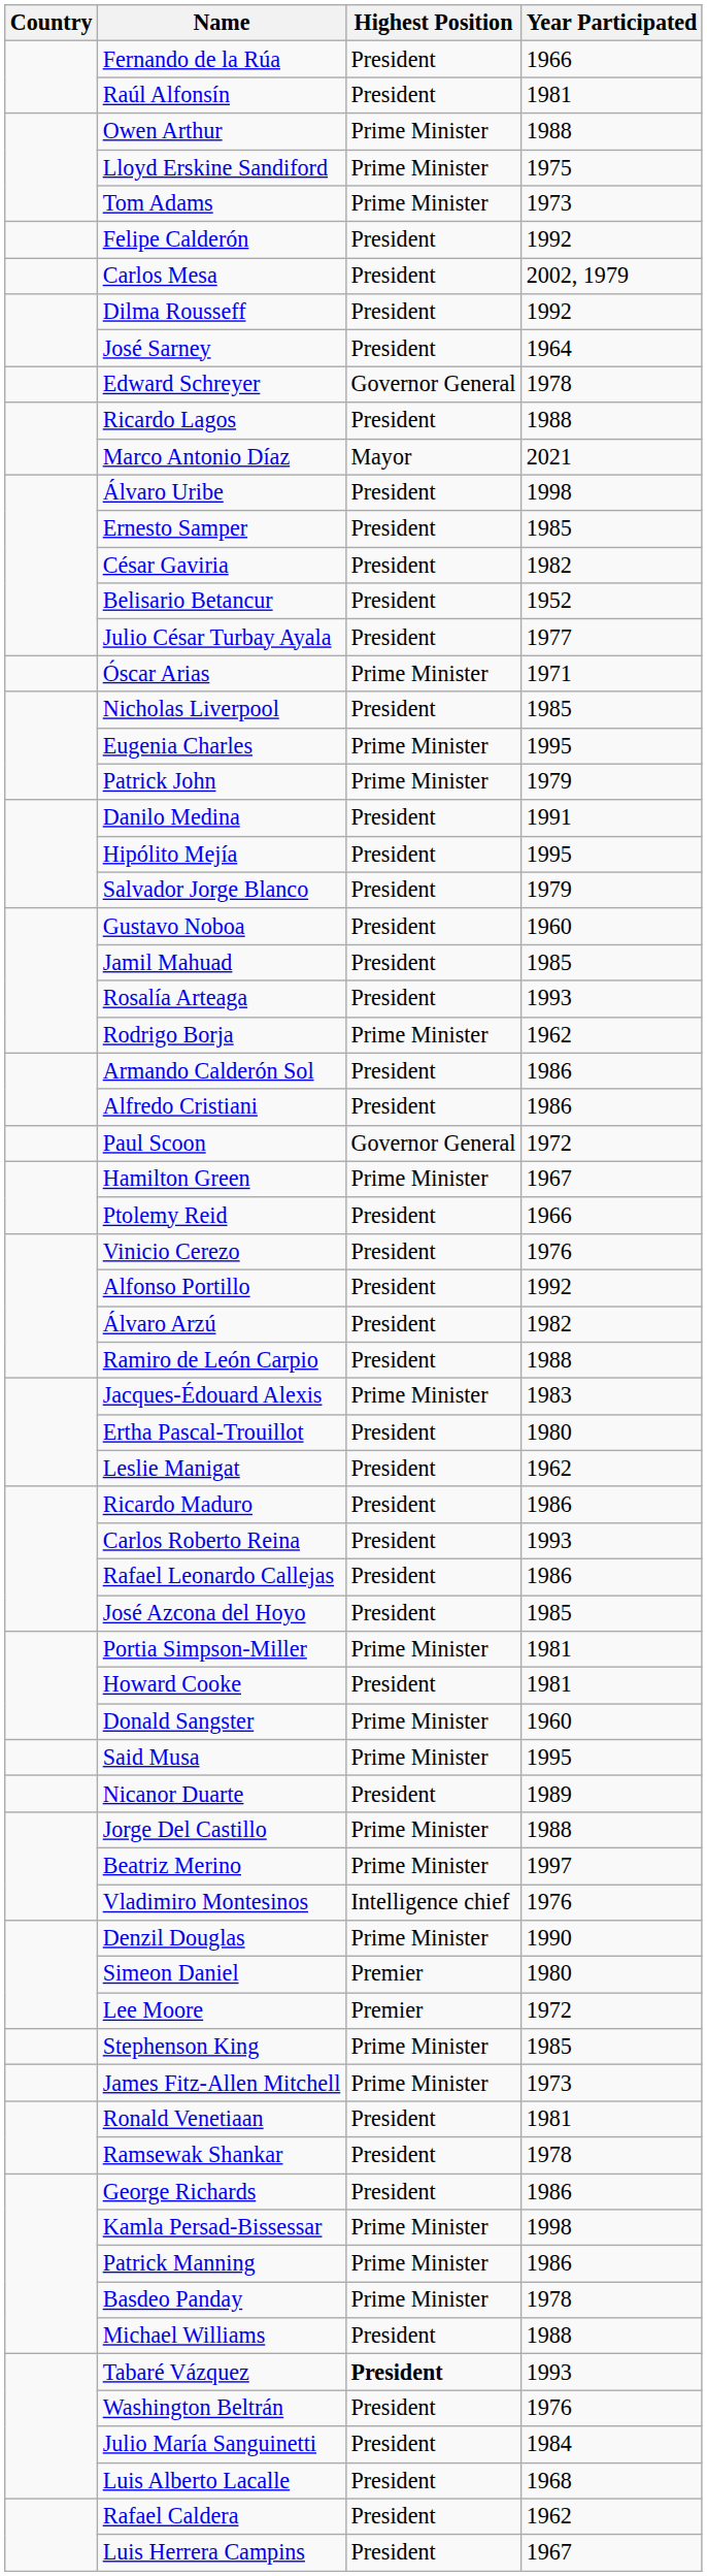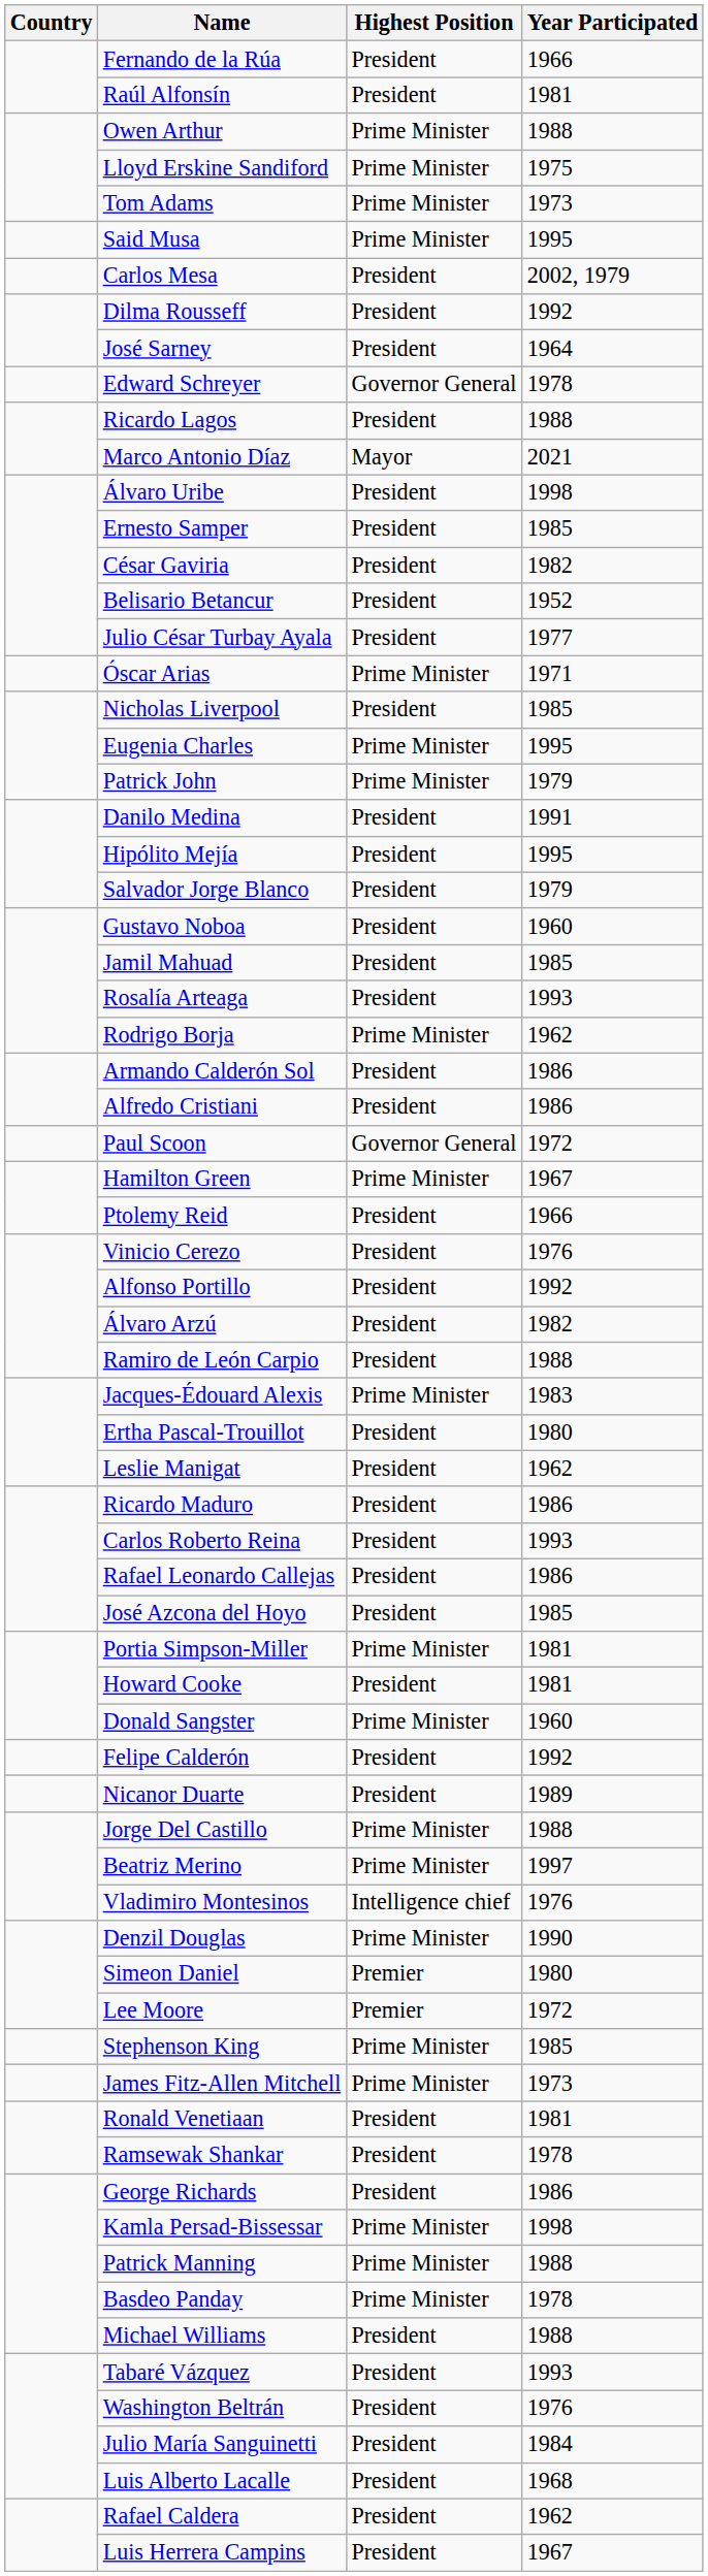 <table class="wikitable">
 <tr>
 <th>Country</th>
 <th>Name</th>
 <th>Highest Position</th>
 <th>Year Participated</th>
 </tr>
 <tr>
 <td rowspan="2"></td>
 <td><a href='#'>Fernando de la Rúa</a></td>
 <td>President</td>
 <td>1966</td>
 </tr>
 <tr>
 <td><a href='#'>Raúl Alfonsín</a></td>
 <td>President</td>
 <td>1981</td>
 </tr>
 <tr>
 <td rowspan="3"></td>
 <td><a href='#'>Owen Arthur</a></td>
 <td>Prime Minister</td>
 <td>1988</td>
 </tr>
 <tr>
 <td><a href='#'>Lloyd Erskine Sandiford</a></td>
 <td>Prime Minister</td>
 <td>1975</td>
 </tr>
 <tr>
 <td><a href='#'>Tom Adams</a></td>
 <td>Prime Minister</td>
 <td>1973</td>
 </tr>
 <tr>
 <td></td>
-<td><a href='#'>Felipe Calderón</a></td>
-<td>President</td>
-<td>1992</td>
+<td><a href='#'>Said Musa</a></td>
+<td>Prime Minister</td>
+<td>1995</td>
 </tr>
 <tr>
 <td></td>
 <td><a href='#'>Carlos Mesa</a></td>
 <td>President</td>
 <td>2002, 1979</td>
 </tr>
 <tr>
 <td rowspan="2"></td>
 <td><a href='#'>Dilma Rousseff</a></td>
 <td>President</td>
 <td>1992</td>
 </tr>
 <tr>
 <td><a href='#'>José Sarney</a></td>
 <td>President</td>
 <td>1964</td>
 </tr>
 <tr>
 <td></td>
 <td><a href='#'>Edward Schreyer</a></td>
 <td>Governor General</td>
 <td>1978</td>
 </tr>
 <tr>
 <td rowspan="2"></td>
 <td><a href='#'>Ricardo Lagos</a></td>
 <td>President</td>
 <td>1988</td>
 </tr>
 <tr>
 <td><a href='#'>Marco Antonio Díaz</a></td>
 <td>Mayor</td>
 <td>2021</td>
 </tr>
 <tr>
 <td rowspan="5"></td>
 <td><a href='#'>Álvaro Uribe</a></td>
 <td>President</td>
 <td>1998</td>
 </tr>
 <tr>
 <td><a href='#'>Ernesto Samper</a></td>
 <td>President</td>
 <td>1985</td>
 </tr>
 <tr>
 <td><a href='#'>César Gaviria</a></td>
 <td>President</td>
 <td>1982</td>
 </tr>
 <tr>
 <td><a href='#'>Belisario Betancur</a></td>
 <td>President</td>
 <td>1952</td>
 </tr>
 <tr>
 <td><a href='#'>Julio César Turbay Ayala</a></td>
 <td>President</td>
 <td>1977</td>
 </tr>
 <tr>
 <td></td>
 <td><a href='#'>Óscar Arias</a></td>
 <td>Prime Minister</td>
 <td>1971</td>
 </tr>
 <tr>
 <td rowspan="3"></td>
 <td><a href='#'>Nicholas Liverpool</a></td>
 <td>President</td>
 <td>1985</td>
 </tr>
 <tr>
 <td><a href='#'>Eugenia Charles</a></td>
 <td>Prime Minister</td>
 <td>1995</td>
 </tr>
 <tr>
 <td><a href='#'>Patrick John</a></td>
 <td>Prime Minister</td>
 <td>1979</td>
 </tr>
 <tr>
 <td rowspan="3"></td>
 <td><a href='#'>Danilo Medina</a></td>
 <td>President</td>
 <td>1991</td>
 </tr>
 <tr>
 <td><a href='#'>Hipólito Mejía</a></td>
 <td>President</td>
 <td>1995</td>
 </tr>
 <tr>
 <td><a href='#'>Salvador Jorge Blanco</a></td>
 <td>President</td>
 <td>1979</td>
 </tr>
 <tr>
 <td rowspan="4"></td>
 <td><a href='#'>Gustavo Noboa</a></td>
 <td>President</td>
 <td>1960</td>
 </tr>
 <tr>
 <td><a href='#'>Jamil Mahuad</a></td>
 <td>President</td>
 <td>1985</td>
 </tr>
 <tr>
 <td><a href='#'>Rosalía Arteaga</a></td>
 <td>President</td>
 <td>1993</td>
 </tr>
 <tr>
 <td><a href='#'>Rodrigo Borja</a></td>
 <td>Prime Minister</td>
 <td>1962</td>
 </tr>
 <tr>
 <td rowspan="2"></td>
 <td><a href='#'>Armando Calderón Sol</a></td>
 <td>President</td>
 <td>1986</td>
 </tr>
 <tr>
 <td><a href='#'>Alfredo Cristiani</a></td>
 <td>President</td>
 <td>1986</td>
 </tr>
 <tr>
 <td></td>
 <td><a href='#'>Paul Scoon</a></td>
 <td>Governor General</td>
 <td>1972</td>
 </tr>
 <tr>
 <td rowspan="2"></td>
 <td><a href='#'>Hamilton Green</a></td>
 <td>Prime Minister</td>
 <td>1967</td>
 </tr>
 <tr>
 <td><a href='#'>Ptolemy Reid</a></td>
 <td>President</td>
 <td>1966</td>
 </tr>
 <tr>
 <td rowspan="4"></td>
 <td><a href='#'>Vinicio Cerezo</a></td>
 <td>President</td>
 <td>1976</td>
 </tr>
 <tr>
 <td><a href='#'>Alfonso Portillo</a></td>
 <td>President</td>
 <td>1992</td>
 </tr>
 <tr>
 <td><a href='#'>Álvaro Arzú</a></td>
 <td>President</td>
 <td>1982</td>
 </tr>
 <tr>
 <td><a href='#'>Ramiro de León Carpio</a></td>
 <td>President</td>
 <td>1988</td>
 </tr>
 <tr>
 <td rowspan="3"></td>
 <td><a href='#'>Jacques-Édouard Alexis</a></td>
 <td>Prime Minister</td>
 <td>1983</td>
 </tr>
 <tr>
 <td><a href='#'>Ertha Pascal-Trouillot</a></td>
 <td>President</td>
 <td>1980</td>
 </tr>
 <tr>
 <td><a href='#'>Leslie Manigat</a></td>
 <td>President</td>
 <td>1962</td>
 </tr>
 <tr>
 <td rowspan="4"></td>
 <td><a href='#'>Ricardo Maduro</a></td>
 <td>President</td>
 <td>1986</td>
 </tr>
 <tr>
 <td><a href='#'>Carlos Roberto Reina</a></td>
 <td>President</td>
 <td>1993</td>
 </tr>
 <tr>
 <td><a href='#'>Rafael Leonardo Callejas</a></td>
 <td>President</td>
 <td>1986</td>
 </tr>
 <tr>
 <td><a href='#'>José Azcona del Hoyo</a></td>
 <td>President</td>
 <td>1985</td>
 </tr>
 <tr>
 <td rowspan="3"></td>
 <td><a href='#'>Portia Simpson-Miller</a></td>
 <td>Prime Minister</td>
 <td>1981</td>
 </tr>
 <tr>
 <td><a href='#'>Howard Cooke</a></td>
 <td>President</td>
 <td>1981</td>
 </tr>
 <tr>
 <td><a href='#'>Donald Sangster</a></td>
 <td>Prime Minister</td>
 <td>1960</td>
 </tr>
 <tr>
 <td></td>
-<td><a href='#'>Said Musa</a></td>
-<td>Prime Minister</td>
-<td>1995</td>
+<td><a href='#'>Felipe Calderón</a></td>
+<td>President</td>
+<td>1992</td>
 </tr>
 <tr>
 <td></td>
 <td><a href='#'>Nicanor Duarte</a></td>
 <td>President</td>
 <td>1989</td>
 </tr>
 <tr>
 <td rowspan="3"></td>
 <td><a href='#'>Jorge Del Castillo</a></td>
 <td>Prime Minister</td>
 <td>1988</td>
 </tr>
 <tr>
 <td><a href='#'>Beatriz Merino</a></td>
 <td>Prime Minister</td>
 <td>1997</td>
 </tr>
 <tr>
 <td><a href='#'>Vladimiro Montesinos</a></td>
 <td>Intelligence chief</td>
 <td>1976</td>
 </tr>
 <tr>
 <td rowspan="3"></td>
 <td><a href='#'>Denzil Douglas</a></td>
 <td>Prime Minister</td>
 <td>1990</td>
 </tr>
 <tr>
 <td><a href='#'>Simeon Daniel</a></td>
 <td>Premier</td>
 <td>1980</td>
 </tr>
 <tr>
 <td><a href='#'>Lee Moore</a></td>
 <td>Premier</td>
 <td>1972</td>
 </tr>
 <tr>
 <td></td>
 <td><a href='#'>Stephenson King</a></td>
 <td>Prime Minister</td>
 <td>1985</td>
 </tr>
 <tr>
 <td></td>
 <td><a href='#'>James Fitz-Allen Mitchell</a></td>
 <td>Prime Minister</td>
 <td>1973</td>
 </tr>
 <tr>
 <td rowspan="2"></td>
 <td><a href='#'>Ronald Venetiaan</a></td>
 <td>President</td>
 <td>1981</td>
 </tr>
 <tr>
 <td><a href='#'>Ramsewak Shankar</a></td>
 <td>President</td>
 <td>1978</td>
 </tr>
 <tr>
 <td rowspan="5"></td>
 <td><a href='#'>George Richards</a></td>
 <td>President</td>
 <td>1986</td>
 </tr>
 <tr>
 <td><a href='#'>Kamla Persad-Bissessar</a></td>
 <td>Prime Minister</td>
 <td>1998</td>
 </tr>
 <tr>
 <td><a href='#'>Patrick Manning</a></td>
 <td>Prime Minister</td>
-<td>1986</td>
+<td>1988</td>
 </tr>
 <tr>
 <td><a href='#'>Basdeo Panday</a></td>
 <td>Prime Minister</td>
 <td>1978</td>
 </tr>
 <tr>
 <td><a href='#'>Michael Williams</a></td>
 <td>President</td>
 <td>1988</td>
 </tr>
 <tr>
 <td rowspan="4"></td>
 <td><a href='#'>Tabaré Vázquez</a></td>
-<td><strong>President</strong></td>
+<td>President</td>
 <td>1993</td>
 </tr>
 <tr>
 <td><a href='#'>Washington Beltrán</a></td>
 <td>President</td>
 <td>1976</td>
 </tr>
 <tr>
 <td><a href='#'>Julio María Sanguinetti</a></td>
 <td>President</td>
 <td>1984</td>
 </tr>
 <tr>
 <td><a href='#'>Luis Alberto Lacalle</a></td>
 <td>President</td>
 <td>1968</td>
 </tr>
 <tr>
 <td rowspan="2"></td>
 <td><a href='#'>Rafael Caldera</a></td>
 <td>President</td>
 <td>1962</td>
 </tr>
 <tr>
 <td><a href='#'>Luis Herrera Campins</a></td>
 <td>President</td>
 <td>1967</td>
 </tr>
 </table>
